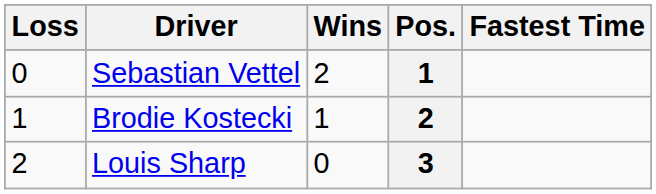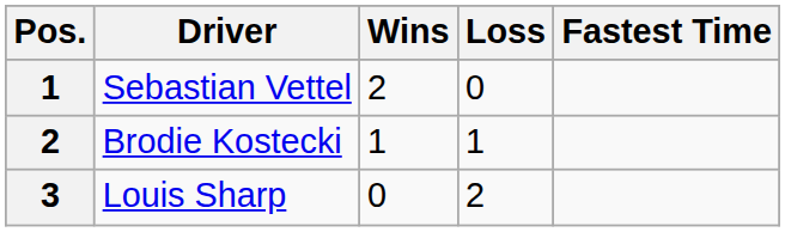 <table class="wikitable">
 <tr>
-<th>Loss</th>
+<th>Pos.</th>
 <th>Driver</th>
 <th>Wins</th>
-<th>Pos.</th>
+<th>Loss</th>
 <th>Fastest Time</th>
 </tr>
 <tr>
-<td>0</td>
+<th>1</th>
 <td> <a href='#'>Sebastian Vettel</a></td>
 <td>2</td>
-<th>1</th>
+<td>0</td>
 <td></td>
 </tr>
 <tr>
-<td>1</td>
+<th>2</th>
 <td> <a href='#'>Brodie Kostecki</a></td>
 <td>1</td>
-<th>2</th>
+<td>1</td>
 <td></td>
 </tr>
 <tr>
-<td>2</td>
+<th>3</th>
 <td> <a href='#'>Louis Sharp</a></td>
 <td>0</td>
-<th>3</th>
+<td>2</td>
 <td></td>
 </tr>
 </table>
